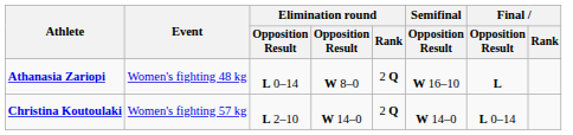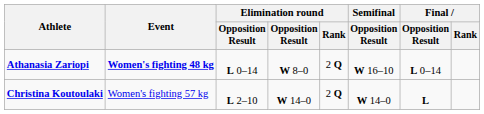 <table class=wikitable style=font-size:90%;text-align:center>
 <tr>
 <th rowspan=2>Athlete</th>
 <th rowspan=2>Event</th>
 <th colspan=3>Elimination round</th>
 <th>Semifinal</th>
 <th colspan=2>Final / </th>
 </tr>
 <tr style=font-size:95%>
 <th>Opposition<br>Result</th>
 <th>Opposition<br>Result</th>
 <th>Rank</th>
 <th>Opposition<br>Result</th>
 <th>Opposition<br>Result</th>
 <th>Rank</th>
 </tr>
 <tr>
 <td align=left><strong><a href='#'>Athanasia Zariopi</a></strong></td>
-<td align=left><a href='#'>Women's fighting 48 kg</a></td>
+<td align=left><strong><a href='#'>Women's fighting 48 kg</a></strong></td>
 <td><br><strong>L</strong> 0–14</td>
 <td><br><strong>W</strong> 8–0</td>
 <td>2 <strong>Q</strong></td>
 <td><br><strong>W</strong> 16–10</td>
-<td><br><strong>L</strong> </td>
+<td><br><strong>L</strong> 0–14</td>
 <td></td>
 </tr>
 <tr>
 <td align=left><strong><a href='#'>Christina Koutoulaki</a></strong></td>
 <td align=left><a href='#'>Women's fighting 57 kg</a></td>
 <td><br><strong>L</strong> 2–10</td>
 <td><br><strong>W</strong> 14–0</td>
 <td>2 <strong>Q</strong></td>
 <td><br><strong>W</strong> 14–0</td>
-<td><br><strong>L</strong> 0–14</td>
+<td><br><strong>L</strong> </td>
 <td></td>
 </tr>
 </table>
